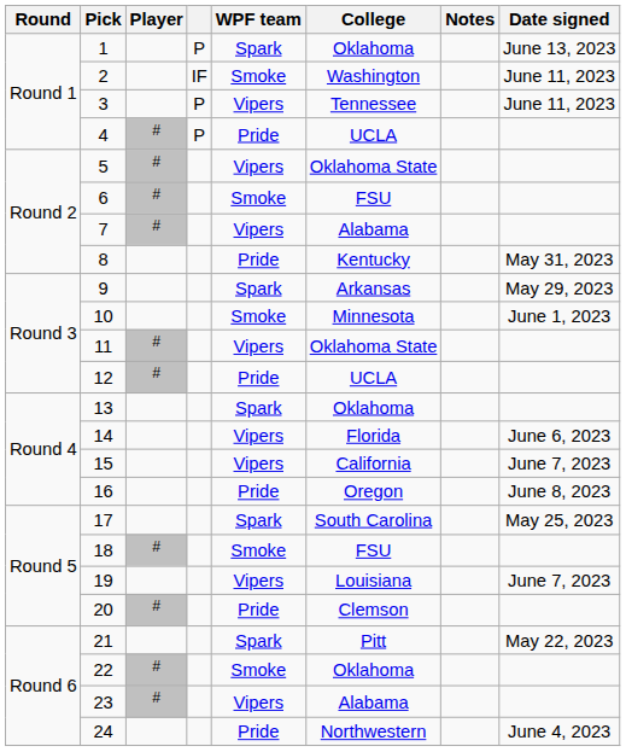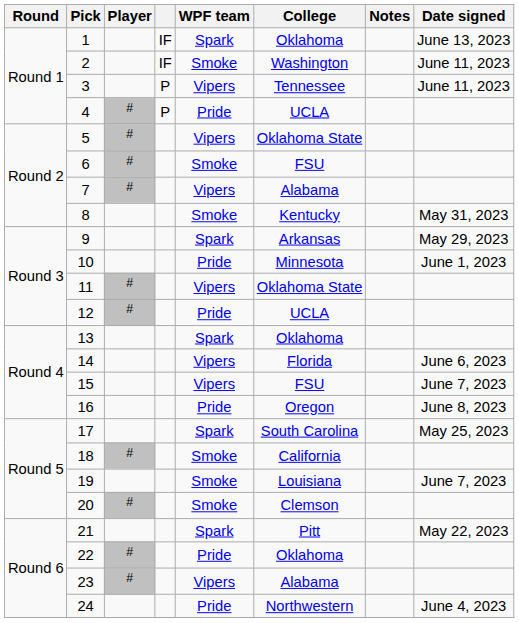 <table class="wikitable sortable" style="font-size: 95%;text-align: center;">
 <tr>
 <th>Round</th>
 <th>Pick</th>
 <th>Player</th>
 <th></th>
 <th>WPF team</th>
 <th>College</th>
 <th class="unsortable">Notes</th>
 <th>Date signed</th>
 </tr>
 <tr>
 <td rowspan="4">Round 1</td>
 <td>1</td>
 <td></td>
-<td>P</td>
+<td>IF</td>
 <td><a href='#'>Spark</a></td>
 <td><a href='#'>Oklahoma</a></td>
 <td></td>
 <td>June 13, 2023</td>
 </tr>
 <tr>
 <td>2</td>
 <td></td>
 <td>IF</td>
 <td><a href='#'>Smoke</a></td>
 <td><a href='#'>Washington</a></td>
 <td></td>
 <td>June 11, 2023</td>
 </tr>
 <tr>
 <td>3</td>
 <td></td>
 <td>P</td>
 <td><a href='#'>Vipers</a></td>
 <td><a href='#'>Tennessee</a></td>
 <td></td>
 <td>June 11, 2023</td>
 </tr>
 <tr>
 <td>4</td>
 <td bgcolor="#C0C0C0"> <sup>#</sup></td>
 <td>P</td>
 <td><a href='#'>Pride</a></td>
 <td><a href='#'>UCLA</a></td>
 <td></td>
 <td></td>
 </tr>
 <tr>
 <td rowspan="4">Round 2</td>
 <td>5</td>
 <td bgcolor="#C0C0C0"> <sup>#</sup></td>
 <td></td>
 <td><a href='#'>Vipers</a></td>
 <td><a href='#'>Oklahoma State</a></td>
 <td></td>
 <td></td>
 </tr>
 <tr>
 <td>6</td>
 <td bgcolor="#C0C0C0"> <sup>#</sup></td>
 <td></td>
 <td><a href='#'>Smoke</a></td>
 <td><a href='#'>FSU</a></td>
 <td></td>
 <td></td>
 </tr>
 <tr>
 <td>7</td>
 <td bgcolor="#C0C0C0"> <sup>#</sup></td>
 <td></td>
 <td><a href='#'>Vipers</a></td>
 <td><a href='#'>Alabama</a></td>
 <td></td>
 <td></td>
 </tr>
 <tr>
 <td>8</td>
 <td></td>
 <td></td>
-<td><a href='#'>Pride</a></td>
+<td><a href='#'>Smoke</a></td>
 <td><a href='#'>Kentucky</a></td>
 <td></td>
 <td>May 31, 2023</td>
 </tr>
 <tr>
 <td rowspan="4">Round 3</td>
 <td>9</td>
 <td></td>
 <td></td>
 <td><a href='#'>Spark</a></td>
 <td><a href='#'>Arkansas</a></td>
 <td></td>
 <td>May 29, 2023</td>
 </tr>
 <tr>
 <td>10</td>
 <td></td>
 <td></td>
-<td><a href='#'>Smoke</a></td>
+<td><a href='#'>Pride</a></td>
 <td><a href='#'>Minnesota</a></td>
 <td></td>
 <td>June 1, 2023</td>
 </tr>
 <tr>
 <td>11</td>
 <td bgcolor="#C0C0C0"> <sup>#</sup></td>
 <td></td>
 <td><a href='#'>Vipers</a></td>
 <td><a href='#'>Oklahoma State</a></td>
 <td></td>
 <td></td>
 </tr>
 <tr>
 <td>12</td>
 <td bgcolor="#C0C0C0"> <sup>#</sup></td>
 <td></td>
 <td><a href='#'>Pride</a></td>
 <td><a href='#'>UCLA</a></td>
 <td></td>
 <td></td>
 </tr>
 <tr>
 <td rowspan="4">Round 4</td>
 <td>13</td>
 <td></td>
 <td></td>
 <td><a href='#'>Spark</a></td>
 <td><a href='#'>Oklahoma</a></td>
 <td></td>
 <td></td>
 </tr>
 <tr>
 <td>14</td>
 <td></td>
 <td></td>
 <td><a href='#'>Vipers</a></td>
 <td><a href='#'>Florida</a></td>
 <td></td>
 <td>June 6, 2023</td>
 </tr>
 <tr>
 <td>15</td>
 <td></td>
 <td></td>
 <td><a href='#'>Vipers</a></td>
-<td><a href='#'>California</a></td>
+<td><a href='#'>FSU</a></td>
 <td></td>
 <td>June 7, 2023</td>
 </tr>
 <tr>
 <td>16</td>
 <td></td>
 <td></td>
 <td><a href='#'>Pride</a></td>
 <td><a href='#'>Oregon</a></td>
 <td></td>
 <td>June 8, 2023</td>
 </tr>
 <tr>
 <td rowspan="4">Round 5</td>
 <td>17</td>
 <td></td>
 <td></td>
 <td><a href='#'>Spark</a></td>
 <td><a href='#'>South Carolina</a></td>
 <td></td>
 <td>May 25, 2023</td>
 </tr>
 <tr>
 <td>18</td>
 <td bgcolor="#C0C0C0"> <sup>#</sup></td>
 <td></td>
 <td><a href='#'>Smoke</a></td>
-<td><a href='#'>FSU</a></td>
+<td><a href='#'>California</a></td>
 <td></td>
 <td></td>
 </tr>
 <tr>
 <td>19</td>
 <td></td>
 <td></td>
-<td><a href='#'>Vipers</a></td>
+<td><a href='#'>Smoke</a></td>
 <td><a href='#'>Louisiana</a></td>
 <td></td>
 <td>June 7, 2023</td>
 </tr>
 <tr>
 <td>20</td>
 <td bgcolor="#C0C0C0"> <sup>#</sup></td>
 <td></td>
-<td><a href='#'>Pride</a></td>
+<td><a href='#'>Smoke</a></td>
 <td><a href='#'>Clemson</a></td>
 <td></td>
 <td></td>
 </tr>
 <tr>
 <td rowspan="4">Round 6</td>
 <td>21</td>
 <td></td>
 <td></td>
 <td><a href='#'>Spark</a></td>
 <td><a href='#'>Pitt</a></td>
 <td></td>
 <td>May 22, 2023</td>
 </tr>
 <tr>
 <td>22</td>
 <td bgcolor="#C0C0C0"> <sup>#</sup></td>
 <td></td>
-<td><a href='#'>Smoke</a></td>
+<td><a href='#'>Pride</a></td>
 <td><a href='#'>Oklahoma</a></td>
 <td></td>
 <td></td>
 </tr>
 <tr>
 <td>23</td>
 <td bgcolor="#C0C0C0"> <sup>#</sup></td>
 <td></td>
 <td><a href='#'>Vipers</a></td>
 <td><a href='#'>Alabama</a></td>
 <td></td>
 <td></td>
 </tr>
 <tr>
 <td>24</td>
 <td></td>
 <td></td>
 <td><a href='#'>Pride</a></td>
 <td><a href='#'>Northwestern</a></td>
 <td></td>
 <td>June 4, 2023</td>
 </tr>
 <tr>
 </tr>
 </table>
